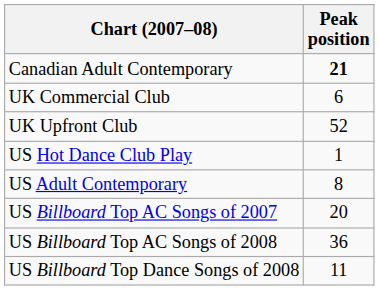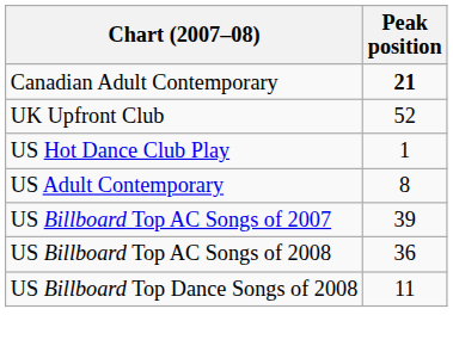 <table class="wikitable sortable">
 <tr>
 <th>Chart (2007–08)</th>
 <th>Peak<br>position</th>
 </tr>
 <tr>
 <td>Canadian Adult Contemporary</td>
 <td style="text-align:center;"><strong>21</strong></td>
-</tr>
-<tr>
-<td>UK Commercial Club</td>
-<td style="text-align:center;">6</td>
 </tr>
 <tr>
 <td>UK Upfront Club</td>
 <td style="text-align:center;">52</td>
 </tr>
 <tr>
 <td>US <a href='#'>Hot Dance Club Play</a></td>
 <td style="text-align:center;">1</td>
 </tr>
 <tr>
 <td>US <a href='#'>Adult Contemporary</a></td>
 <td style="text-align:center;">8</td>
 </tr>
 <tr>
 <td>US <a href='#'><em>Billboard</em> Top AC Songs of 2007</a></td>
-<td style="text-align:center;">20</td>
+<td style="text-align:center;">39</td>
 </tr>
 <tr>
 <td>US <em>Billboard</em> Top AC Songs of 2008</td>
 <td style="text-align:center;">36</td>
 </tr>
 <tr>
 <td>US <em>Billboard</em> Top Dance Songs of 2008</td>
 <td style="text-align:center;">11</td>
 </tr>
 </table>
